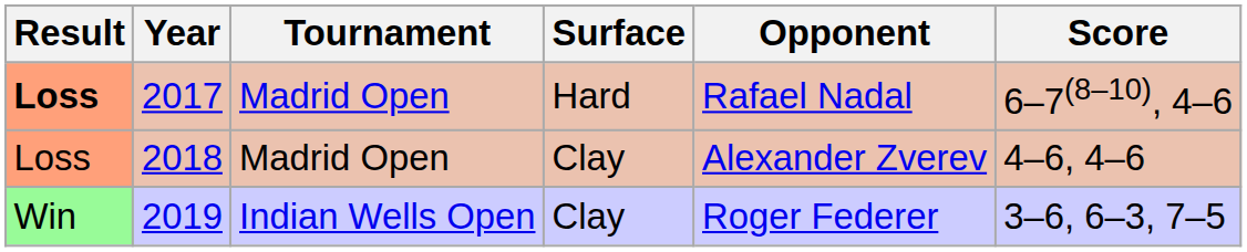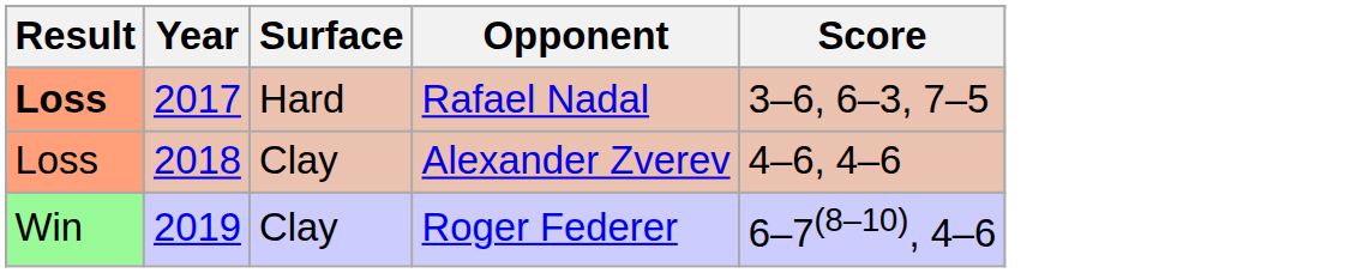 <table class="sortable wikitable">
 <tr>
 <th>Result</th>
 <th>Year</th>
-<th>Tournament</th>
 <th>Surface</th>
 <th>Opponent</th>
 <th class="unsortable">Score</th>
 </tr>
 <tr bgcolor=#EBC2AF>
 <td bgcolor=FFA07A><strong>Loss</strong></td>
 <td><a href='#'>2017</a></td>
-<td><a href='#'>Madrid Open</a></td>
 <td>Hard</td>
 <td> <a href='#'>Rafael Nadal</a></td>
-<td>6–7<sup>(8–10)</sup>, 4–6</td>
+<td>3–6, 6–3, 7–5</td>
 </tr>
 <tr bgcolor=#EBC2AF>
 <td bgcolor=FFA07A>Loss</td>
 <td><a href='#'>2018</a></td>
-<td>Madrid Open</td>
 <td>Clay</td>
 <td> <a href='#'>Alexander Zverev</a></td>
 <td>4–6, 4–6</td>
 </tr>
 <tr style="background:#ccf">
 <td bgcolor=98FB98>Win</td>
 <td><a href='#'>2019</a></td>
-<td><a href='#'>Indian Wells Open</a></td>
 <td>Clay</td>
 <td> <a href='#'>Roger Federer</a></td>
-<td>3–6, 6–3, 7–5</td>
+<td>6–7<sup>(8–10)</sup>, 4–6</td>
 </tr>
 </table>
